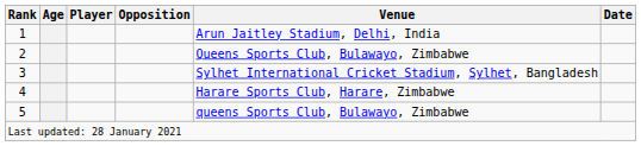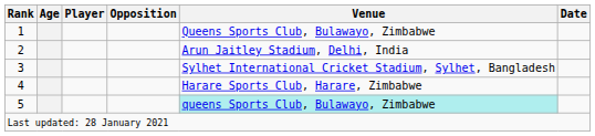 <table class="wikitable plainrowheaders sortable">
 <tr>
 <th scope=col>Rank</th>
 <th scope=col>Age</th>
 <th scope=col>Player</th>
 <th scope=col>Opposition</th>
 <th scope=col>Venue</th>
 <th scope=col>Date</th>
 </tr>
 <tr>
 <td align=center>1</td>
 <th scope="row" style="text-align:center;"></th>
 <td></td>
 <td></td>
-<td><a href='#'>Arun Jaitley Stadium</a>, <a href='#'>Delhi</a>, India</td>
+<td><a href='#'>Queens Sports Club</a>, <a href='#'>Bulawayo</a>, Zimbabwe</td>
 <td></td>
 </tr>
 <tr>
 <td align=center>2</td>
 <th scope=row style=text-align:center;></th>
 <td></td>
 <td></td>
-<td><a href='#'>Queens Sports Club</a>, <a href='#'>Bulawayo</a>, Zimbabwe</td>
+<td><a href='#'>Arun Jaitley Stadium</a>, <a href='#'>Delhi</a>, India</td>
 <td></td>
 </tr>
 <tr>
 <td align=center>3</td>
 <th scope=row style=text-align:center;></th>
 <td> </td>
 <td></td>
 <td><a href='#'>Sylhet International Cricket Stadium</a>, <a href='#'>Sylhet</a>, Bangladesh</td>
 <td></td>
 </tr>
 <tr>
 <td align=center>4</td>
 <th scope=row style=text-align:center;></th>
 <td></td>
 <td></td>
 <td><a href='#'>Harare Sports Club</a>, <a href='#'>Harare</a>, Zimbabwe</td>
 <td></td>
 </tr>
 <tr>
 <td align=center>5</td>
 <th scope=row style=text-align:center;></th>
 <td> </td>
 <td></td>
-<td><a href='#'>queens Sports Club</a>, <a href='#'>Bulawayo</a>, Zimbabwe</td>
+<td style="background: paleturquoise;"><a href='#'>queens Sports Club</a>, <a href='#'>Bulawayo</a>, Zimbabwe</td>
 <td></td>
 </tr>
 <tr class=sortbottom>
 <td colspan=7><small>Last updated: 28 January 2021</small></td>
 </tr>
 </table>
